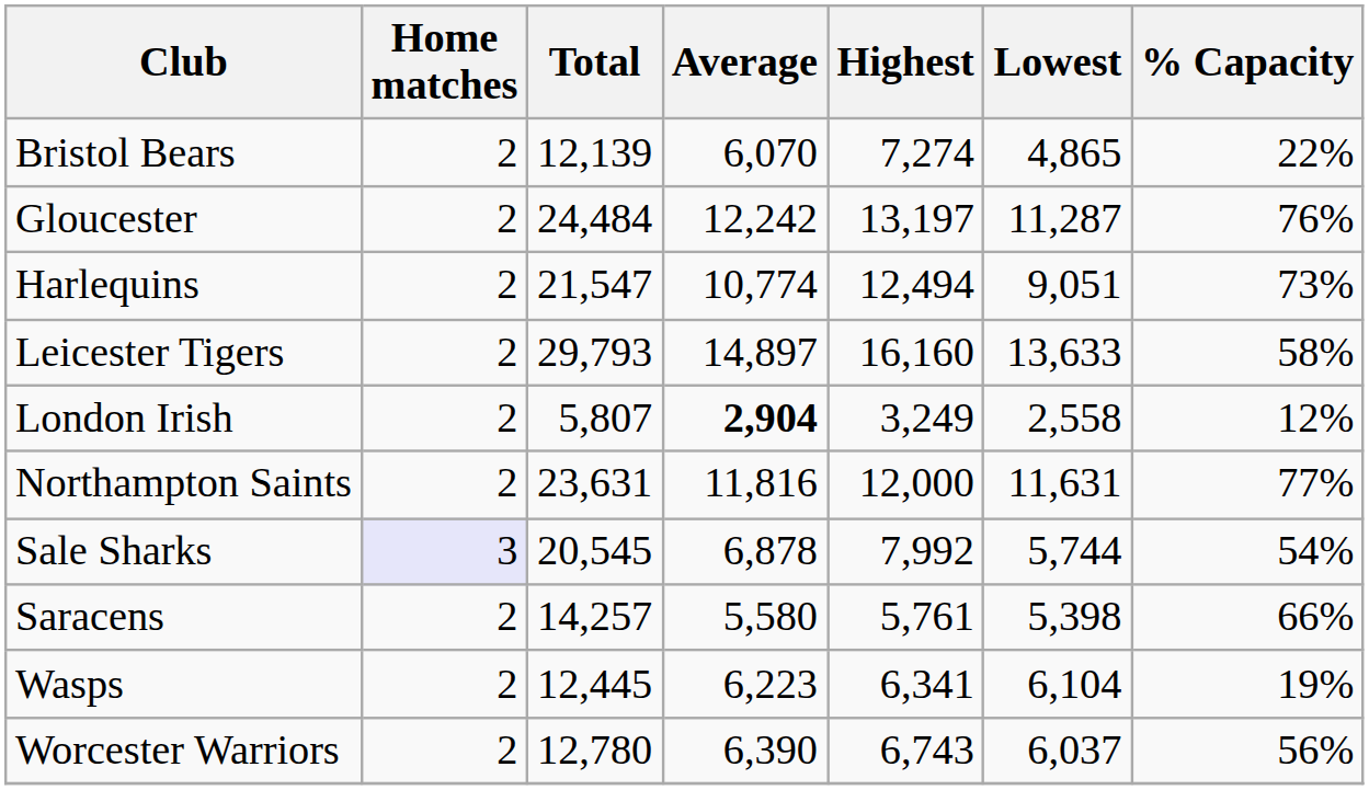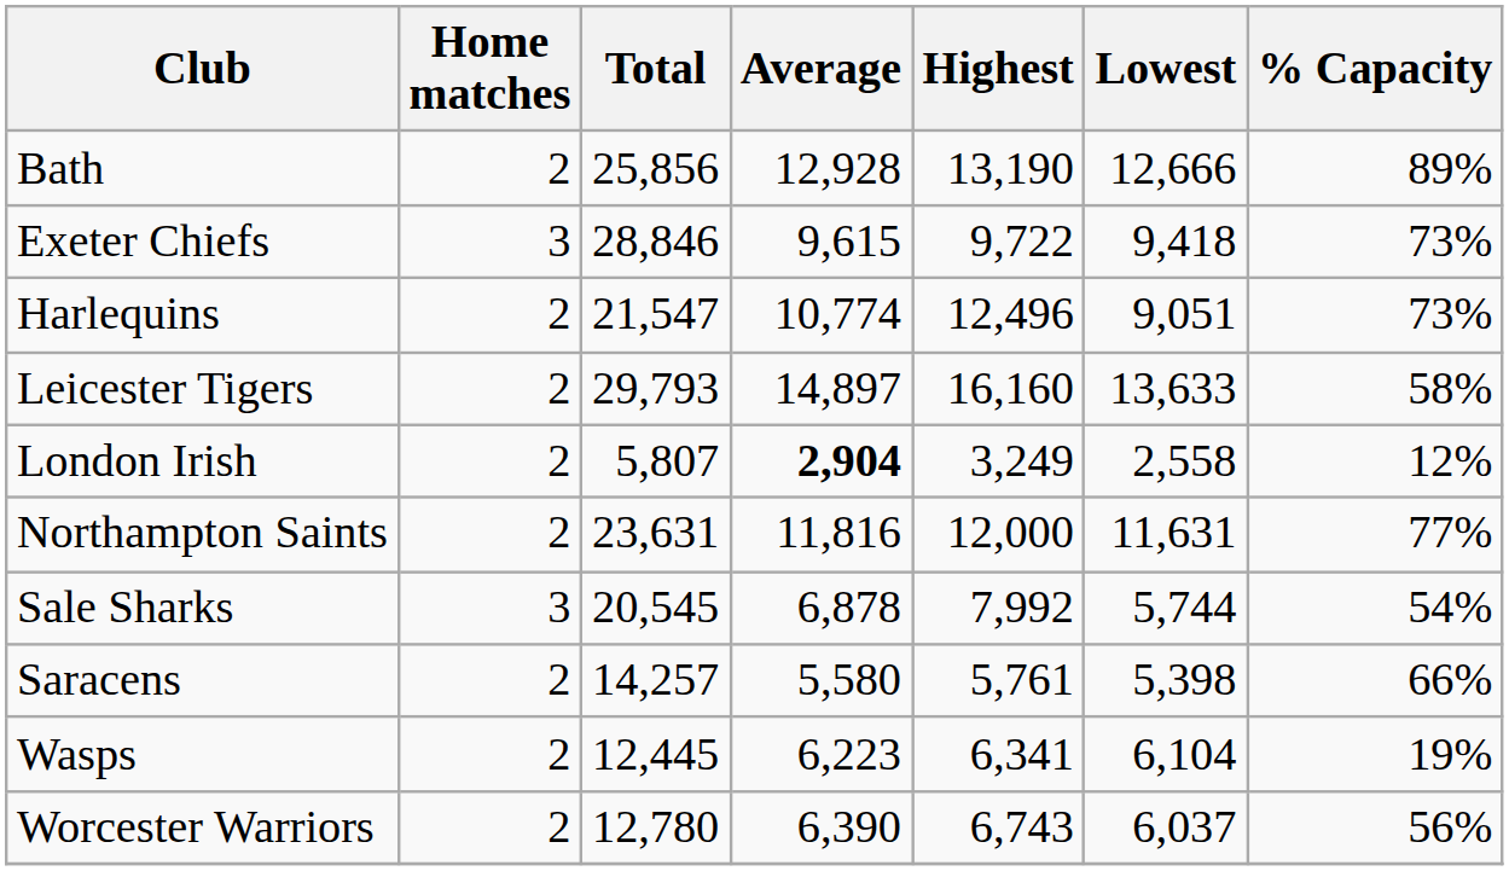 <table class="wikitable sortable" style="text-align:right">
 <tr>
 <th>Club</th>
 <th>Home<br>matches</th>
 <th>Total</th>
 <th>Average</th>
 <th>Highest</th>
 <th>Lowest</th>
 <th>% Capacity</th>
 </tr>
 <tr>
-<td style="text-align:left">Bristol Bears</td>
+<td style="text-align:left">Bath</td>
 <td>2</td>
-<td>12,139</td>
-<td>6,070</td>
-<td>7,274</td>
-<td>4,865</td>
-<td>22%</td>
+<td>25,856</td>
+<td>12,928</td>
+<td>13,190</td>
+<td>12,666</td>
+<td>89%</td>
 </tr>
 <tr>
-<td style="text-align:left">Gloucester</td>
-<td>2</td>
-<td>24,484</td>
-<td>12,242</td>
-<td>13,197</td>
-<td>11,287</td>
-<td>76%</td>
+<td style="text-align:left">Exeter Chiefs</td>
+<td>3</td>
+<td>28,846</td>
+<td>9,615</td>
+<td>9,722</td>
+<td>9,418</td>
+<td>73%</td>
 </tr>
 <tr>
 <td style="text-align:left">Harlequins</td>
 <td>2</td>
 <td>21,547</td>
 <td>10,774</td>
-<td>12,494</td>
+<td>12,496</td>
 <td>9,051</td>
 <td>73%</td>
 </tr>
 <tr>
 <td style="text-align:left">Leicester Tigers</td>
 <td>2</td>
 <td>29,793</td>
 <td>14,897</td>
 <td>16,160</td>
 <td>13,633</td>
 <td>58%</td>
 </tr>
 <tr>
 <td style="text-align:left">London Irish</td>
 <td>2</td>
 <td>5,807</td>
 <td><strong>2,904</strong></td>
 <td>3,249</td>
 <td>2,558</td>
 <td>12%</td>
 </tr>
 <tr>
 <td style="text-align:left">Northampton Saints</td>
 <td>2</td>
 <td>23,631</td>
 <td>11,816</td>
 <td>12,000</td>
 <td>11,631</td>
 <td>77%</td>
 </tr>
 <tr>
 <td style="text-align:left">Sale Sharks</td>
-<td style="background: lavender;">3</td>
+<td>3</td>
 <td>20,545</td>
 <td>6,878</td>
 <td>7,992</td>
 <td>5,744</td>
 <td>54%</td>
 </tr>
 <tr>
 <td style="text-align:left">Saracens</td>
 <td>2</td>
 <td>14,257</td>
 <td>5,580</td>
 <td>5,761</td>
 <td>5,398</td>
 <td>66%</td>
 </tr>
 <tr>
 <td style="text-align:left">Wasps</td>
 <td>2</td>
 <td>12,445</td>
 <td>6,223</td>
 <td>6,341</td>
 <td>6,104</td>
 <td>19%</td>
 </tr>
 <tr>
 <td style="text-align:left">Worcester Warriors</td>
 <td>2</td>
 <td>12,780</td>
 <td>6,390</td>
 <td>6,743</td>
 <td>6,037</td>
 <td>56%</td>
 </tr>
 <tr>
 </tr>
 </table>
